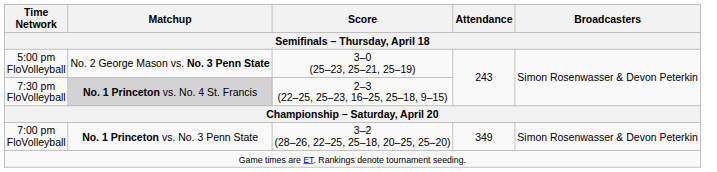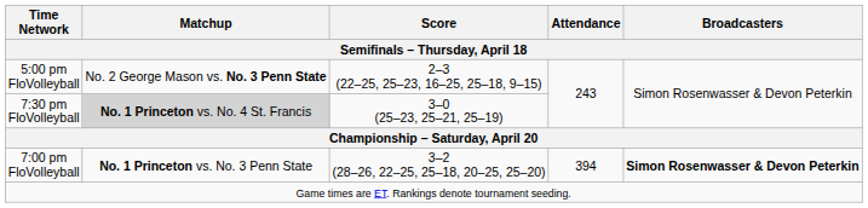 <table class="wikitable" style="font-size: 95%;text-align:center">
 <tr>
 <th>Time<br>Network</th>
 <th>Matchup</th>
 <th>Score</th>
 <th>Attendance</th>
 <th>Broadcasters</th>
 </tr>
 <tr>
 <th colspan=5>Semifinals – Thursday, April 18</th>
 </tr>
 <tr>
 <td>5:00 pm<br>FloVolleyball</td>
 <td>No. 2 George Mason vs. <strong>No. 3 Penn State</strong></td>
-<td>3–0<br>(25–23, 25–21, 25–19)</td>
+<td>2–3<br>(22–25, 25–23, 16–25, 25–18, 9–15)</td>
 <td rowspan=2>243</td>
 <td rowspan=2>Simon Rosenwasser & Devon Peterkin</td>
 </tr>
 <tr>
 <td>7:30 pm<br>FloVolleyball</td>
 <td style="background: lightgrey;"><strong>No. 1 Princeton</strong> vs. No. 4 St. Francis</td>
-<td>2–3<br>(22–25, 25–23, 16–25, 25–18, 9–15)</td>
+<td>3–0<br>(25–23, 25–21, 25–19)</td>
 </tr>
 <tr>
 <th colspan=5>Championship – Saturday, April 20</th>
 </tr>
 <tr>
 <td>7:00 pm<br>FloVolleyball</td>
 <td><strong>No. 1 Princeton</strong> vs. No. 3 Penn State</td>
 <td>3–2<br>(28–26, 22–25, 25–18, 20–25, 25–20)</td>
-<td>349</td>
-<td>Simon Rosenwasser & Devon Peterkin</td>
+<td>394</td>
+<td><strong>Simon Rosenwasser & Devon Peterkin</strong></td>
 </tr>
 <tr>
 <td colspan=5><small>Game times are <a href='#'>ET</a>. Rankings denote tournament seeding.</small></td>
 </tr>
 </table>
